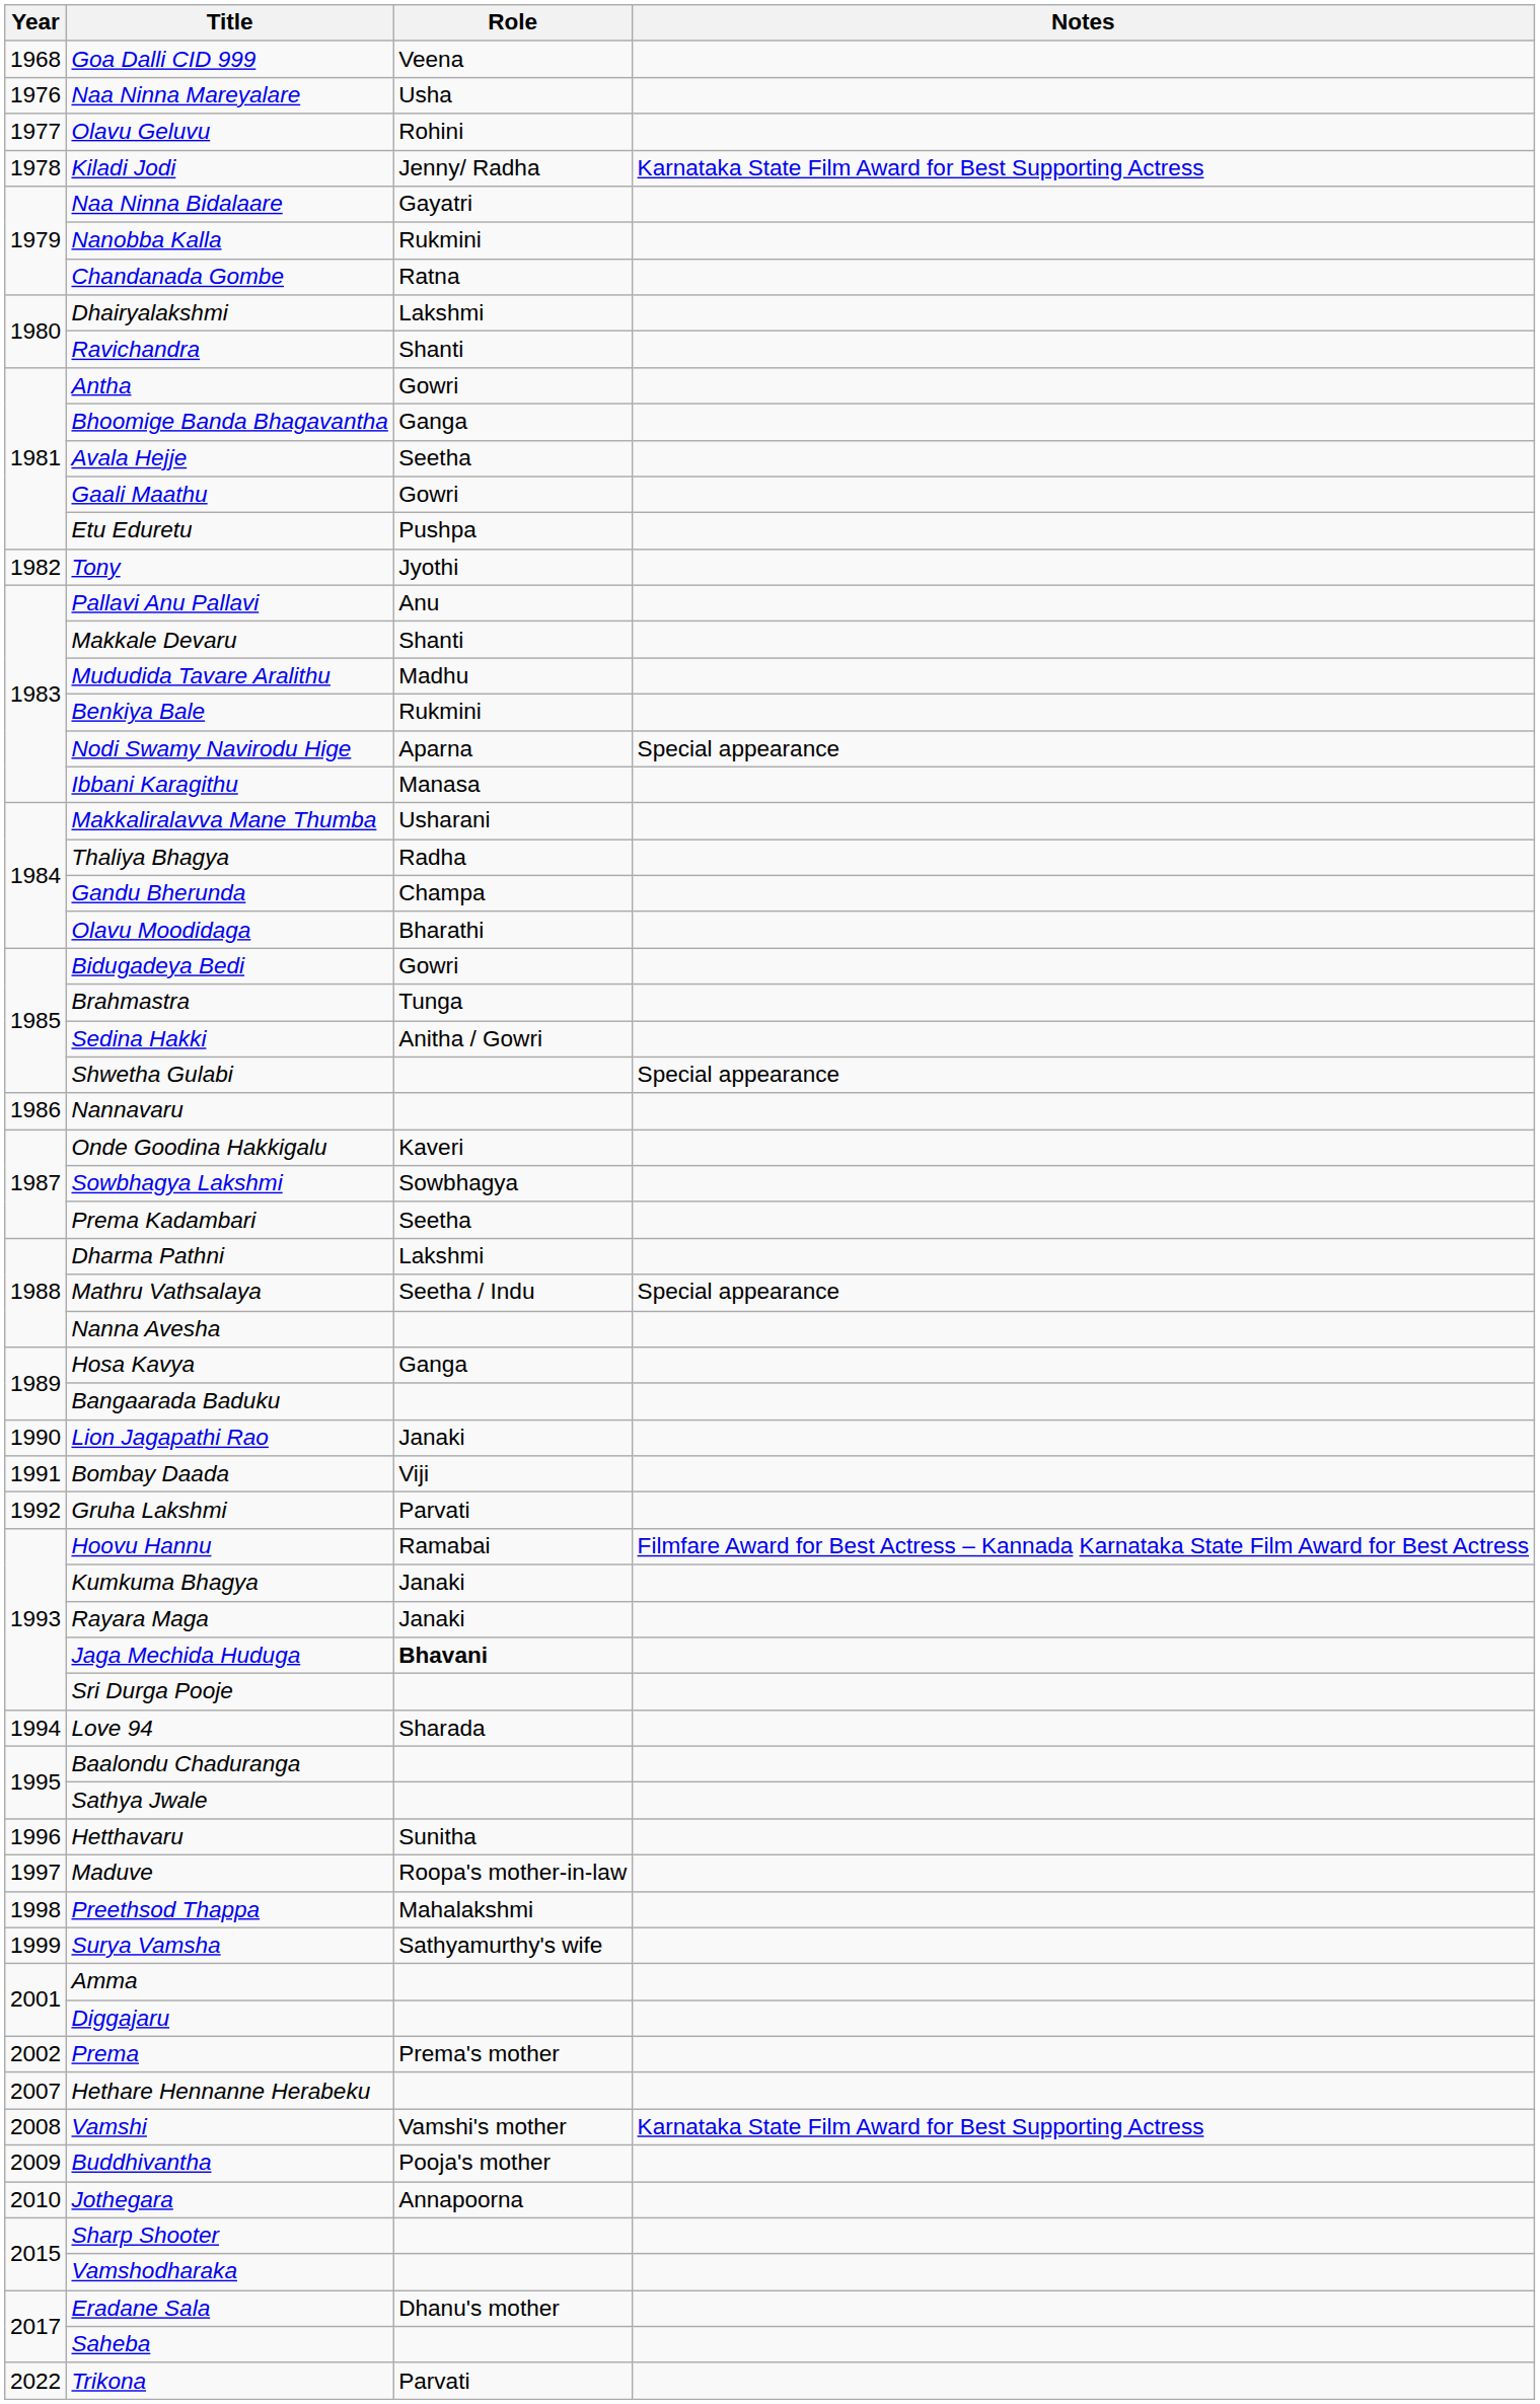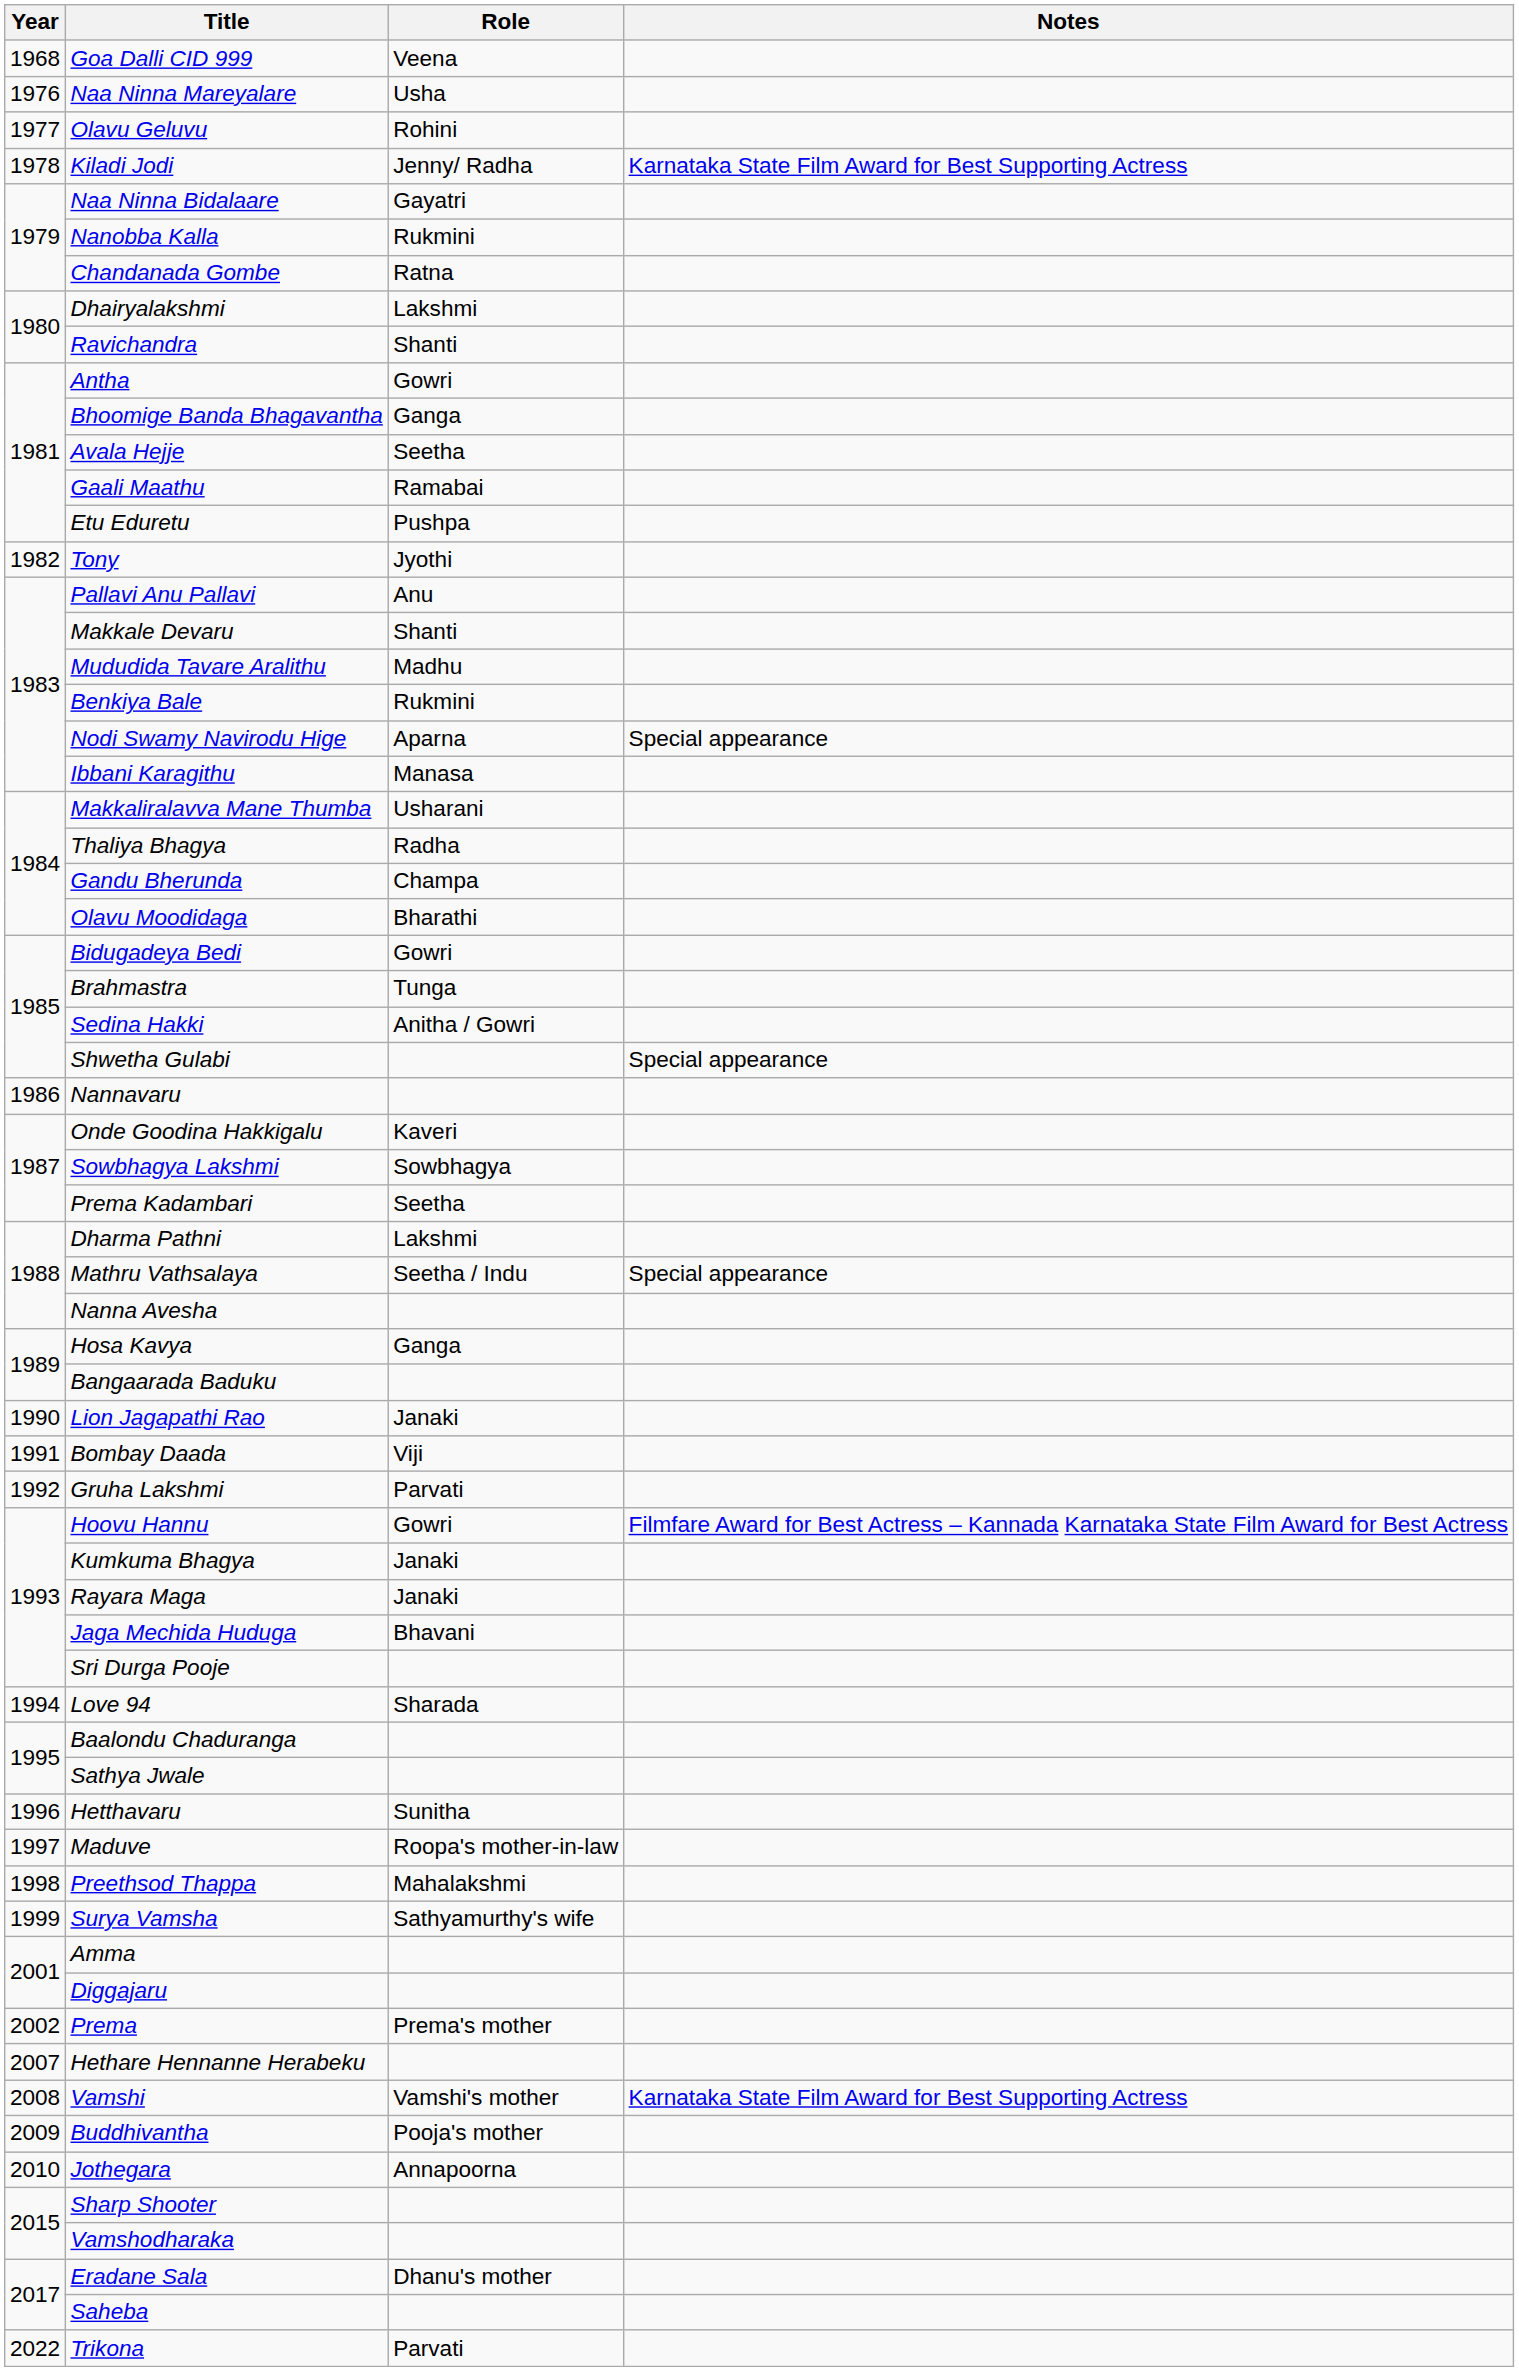 <table class="wikitable sortable">
 <tr>
 <th scope="col">Year</th>
 <th scope="col">Title</th>
 <th scope="col">Role</th>
 <th scope="col" class="unsortable">Notes</th>
 </tr>
 <tr>
 <td>1968</td>
 <td><em><a href='#'>Goa Dalli CID 999</a></em></td>
 <td>Veena</td>
 <td></td>
 </tr>
 <tr>
 <td>1976</td>
 <td><em><a href='#'>Naa Ninna Mareyalare</a></em></td>
 <td>Usha</td>
 <td></td>
 </tr>
 <tr>
 <td>1977</td>
 <td><em><a href='#'>Olavu Geluvu</a></em></td>
 <td>Rohini</td>
 <td></td>
 </tr>
 <tr>
 <td>1978</td>
 <td><em><a href='#'>Kiladi Jodi</a></em></td>
 <td>Jenny/ Radha</td>
 <td><a href='#'>Karnataka State Film Award for Best Supporting Actress</a></td>
 </tr>
 <tr>
 <td rowspan="3">1979</td>
 <td><em><a href='#'>Naa Ninna Bidalaare</a></em></td>
 <td>Gayatri</td>
 <td></td>
 </tr>
 <tr>
 <td><em><a href='#'>Nanobba Kalla</a></em></td>
 <td>Rukmini</td>
 <td></td>
 </tr>
 <tr>
 <td><em><a href='#'>Chandanada Gombe</a></em></td>
 <td>Ratna</td>
 <td></td>
 </tr>
 <tr>
 <td rowspan="2">1980</td>
 <td><em>Dhairyalakshmi</em></td>
 <td>Lakshmi</td>
 <td></td>
 </tr>
 <tr>
 <td><em><a href='#'>Ravichandra</a></em></td>
 <td>Shanti</td>
 <td></td>
 </tr>
 <tr>
 <td rowspan="5">1981</td>
 <td><em><a href='#'>Antha</a></em></td>
 <td>Gowri</td>
 <td></td>
 </tr>
 <tr>
 <td><em><a href='#'>Bhoomige Banda Bhagavantha</a></em></td>
 <td>Ganga</td>
 <td></td>
 </tr>
 <tr>
 <td><em><a href='#'>Avala Hejje</a></em></td>
 <td>Seetha</td>
 <td></td>
 </tr>
 <tr>
 <td><em><a href='#'>Gaali Maathu</a></em></td>
-<td>Gowri</td>
+<td>Ramabai</td>
 <td></td>
 </tr>
 <tr>
 <td><em>Etu Eduretu</em></td>
 <td>Pushpa</td>
 <td></td>
 </tr>
 <tr>
 <td>1982</td>
 <td><em><a href='#'>Tony</a></em></td>
 <td>Jyothi</td>
 <td></td>
 </tr>
 <tr>
 <td rowspan="6">1983</td>
 <td><em><a href='#'>Pallavi Anu Pallavi</a></em></td>
 <td>Anu</td>
 <td></td>
 </tr>
 <tr>
 <td><em>Makkale Devaru</em></td>
 <td>Shanti</td>
 <td></td>
 </tr>
 <tr>
 <td><em><a href='#'>Mududida Tavare Aralithu</a></em></td>
 <td>Madhu</td>
 <td></td>
 </tr>
 <tr>
 <td><em><a href='#'>Benkiya Bale</a></em></td>
 <td>Rukmini</td>
 <td></td>
 </tr>
 <tr>
 <td><em><a href='#'>Nodi Swamy Navirodu Hige</a></em></td>
 <td>Aparna</td>
 <td>Special appearance</td>
 </tr>
 <tr>
 <td><em><a href='#'>Ibbani Karagithu</a></em></td>
 <td>Manasa</td>
 <td></td>
 </tr>
 <tr>
 <td rowspan="4">1984</td>
 <td><em><a href='#'>Makkaliralavva Mane Thumba</a></em></td>
 <td>Usharani</td>
 <td></td>
 </tr>
 <tr>
 <td><em>Thaliya Bhagya</em></td>
 <td>Radha</td>
 <td></td>
 </tr>
 <tr>
 <td><em><a href='#'>Gandu Bherunda</a></em></td>
 <td>Champa</td>
 <td></td>
 </tr>
 <tr>
 <td><em><a href='#'>Olavu Moodidaga</a></em></td>
 <td>Bharathi</td>
 <td></td>
 </tr>
 <tr>
 <td rowspan="4">1985</td>
 <td><em><a href='#'>Bidugadeya Bedi</a></em></td>
 <td>Gowri</td>
 <td></td>
 </tr>
 <tr>
 <td><em>Brahmastra</em></td>
 <td>Tunga</td>
 <td></td>
 </tr>
 <tr>
 <td><em><a href='#'>Sedina Hakki</a></em></td>
 <td>Anitha / Gowri</td>
 <td></td>
 </tr>
 <tr>
 <td><em>Shwetha Gulabi</em></td>
 <td></td>
 <td>Special appearance</td>
 </tr>
 <tr>
 <td>1986</td>
 <td><em>Nannavaru</em></td>
 <td></td>
 <td></td>
 </tr>
 <tr>
 <td rowspan="3">1987</td>
 <td><em>Onde Goodina Hakkigalu</em></td>
 <td>Kaveri</td>
 <td></td>
 </tr>
 <tr>
 <td><em><a href='#'>Sowbhagya Lakshmi</a></em></td>
 <td>Sowbhagya</td>
 <td></td>
 </tr>
 <tr>
 <td><em>Prema Kadambari</em></td>
 <td>Seetha</td>
 <td></td>
 </tr>
 <tr>
 <td rowspan="3">1988</td>
 <td><em>Dharma Pathni</em></td>
 <td>Lakshmi</td>
 <td></td>
 </tr>
 <tr>
 <td><em>Mathru Vathsalaya</em></td>
 <td>Seetha / Indu</td>
 <td>Special appearance</td>
 </tr>
 <tr>
 <td><em>Nanna Avesha</em></td>
 <td></td>
 <td></td>
 </tr>
 <tr>
 <td rowspan="2">1989</td>
 <td><em>Hosa Kavya</em></td>
 <td>Ganga</td>
 <td></td>
 </tr>
 <tr>
 <td><em>Bangaarada Baduku</em></td>
 <td></td>
 <td></td>
 </tr>
 <tr>
 <td>1990</td>
 <td><em><a href='#'>Lion Jagapathi Rao</a></em></td>
 <td>Janaki</td>
 <td></td>
 </tr>
 <tr>
 <td>1991</td>
 <td><em>Bombay Daada</em></td>
 <td>Viji</td>
 <td></td>
 </tr>
 <tr>
 <td>1992</td>
 <td><em>Gruha Lakshmi</em></td>
 <td>Parvati</td>
 <td></td>
 </tr>
 <tr>
 <td rowspan="5">1993</td>
 <td><em><a href='#'>Hoovu Hannu</a></em></td>
-<td>Ramabai</td>
+<td>Gowri</td>
 <td><a href='#'>Filmfare Award for Best Actress – Kannada</a>   <a href='#'>Karnataka State Film Award for Best Actress</a></td>
 </tr>
 <tr>
 <td><em>Kumkuma Bhagya</em></td>
 <td>Janaki</td>
 <td></td>
 </tr>
 <tr>
 <td><em>Rayara Maga</em></td>
 <td>Janaki</td>
 <td></td>
 </tr>
 <tr>
 <td><em><a href='#'>Jaga Mechida Huduga</a></em></td>
-<td><strong>Bhavani</strong></td>
+<td>Bhavani</td>
 <td></td>
 </tr>
 <tr>
 <td><em>Sri Durga Pooje</em></td>
 <td></td>
 <td></td>
 </tr>
 <tr>
 <td>1994</td>
 <td><em>Love 94</em></td>
 <td>Sharada</td>
 <td></td>
 </tr>
 <tr>
 <td rowspan = "2">1995</td>
 <td><em>Baalondu Chaduranga</em></td>
 <td></td>
 <td></td>
 </tr>
 <tr>
 <td><em>Sathya Jwale</em></td>
 <td></td>
 <td></td>
 </tr>
 <tr>
 <td>1996</td>
 <td><em>Hetthavaru</em></td>
 <td>Sunitha</td>
 <td></td>
 </tr>
 <tr>
 <td>1997</td>
 <td><em>Maduve</em></td>
 <td>Roopa's mother-in-law</td>
 <td></td>
 </tr>
 <tr>
 <td>1998</td>
 <td><em><a href='#'>Preethsod Thappa</a></em></td>
 <td>Mahalakshmi</td>
 <td></td>
 </tr>
 <tr>
 <td>1999</td>
 <td><em><a href='#'>Surya Vamsha</a></em></td>
 <td>Sathyamurthy's wife</td>
 <td></td>
 </tr>
 <tr>
 <td rowspan="2">2001</td>
 <td><em>Amma</em></td>
 <td></td>
 <td></td>
 </tr>
 <tr>
 <td><em><a href='#'>Diggajaru</a></em></td>
 <td></td>
 <td></td>
 </tr>
 <tr>
 <td>2002</td>
 <td><em><a href='#'>Prema</a></em></td>
 <td>Prema's mother</td>
 <td></td>
 </tr>
 <tr>
 <td>2007</td>
 <td><em>Hethare Hennanne Herabeku</em></td>
 <td></td>
 <td></td>
 </tr>
 <tr>
 <td>2008</td>
 <td><em><a href='#'>Vamshi</a></em></td>
 <td>Vamshi's mother</td>
 <td><a href='#'>Karnataka State Film Award for Best Supporting Actress</a></td>
 </tr>
 <tr>
 <td>2009</td>
 <td><em><a href='#'>Buddhivantha</a></em></td>
 <td>Pooja's mother</td>
 <td></td>
 </tr>
 <tr>
 <td>2010</td>
 <td><em><a href='#'>Jothegara</a></em></td>
 <td>Annapoorna</td>
 <td></td>
 </tr>
 <tr>
 <td rowspan="2">2015</td>
 <td><em><a href='#'>Sharp Shooter</a></em></td>
 <td></td>
 <td></td>
 </tr>
 <tr>
 <td><em><a href='#'>Vamshodharaka</a></em></td>
 <td></td>
 <td></td>
 </tr>
 <tr>
 <td rowspan="2">2017</td>
 <td><em><a href='#'>Eradane Sala</a></em></td>
 <td>Dhanu's mother</td>
 <td></td>
 </tr>
 <tr>
 <td><em><a href='#'>Saheba</a></em></td>
 <td></td>
 <td></td>
 </tr>
 <tr>
 <td>2022</td>
 <td><em><a href='#'>Trikona</a></em></td>
 <td>Parvati</td>
 <td></td>
 </tr>
 </table>
